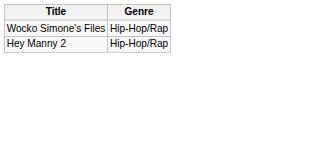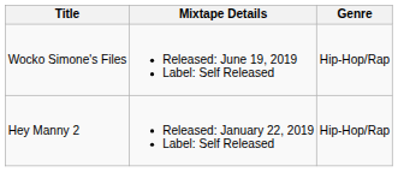 <table class="wikitable sortable mw-collapsible">
 <tr>
 <th>Title</th>
+<th>Mixtape Details</th>
 <th>Genre</th>
 </tr>
 <tr>
 <td>Wocko Simone's Files</td>
+<td><br><ul><li>Released: June 19, 2019</li><li>Label: Self Released</li></ul></td>
 <td>Hip-Hop/Rap</td>
 </tr>
 <tr>
 <td>Hey Manny 2</td>
+<td><br><ul><li>Released: January 22, 2019</li><li>Label: Self Released</li></ul></td>
 <td>Hip-Hop/Rap</td>
 </tr>
 </table>
